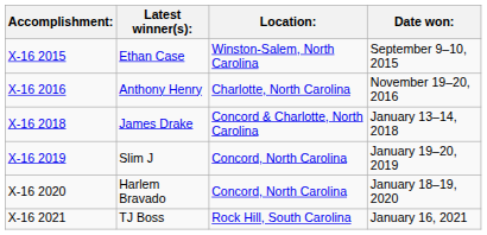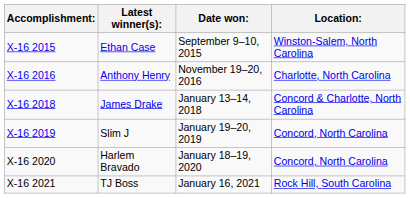 <table class="wikitable">
 <tr>
 <th>Accomplishment:</th>
 <th>Latest winner(s):</th>
+<th>Date won:</th>
 <th>Location:</th>
-<th>Date won:</th>
 </tr>
 <tr>
 <td><a href='#'>X-16 2015</a></td>
 <td><a href='#'>Ethan Case</a></td>
+<td>September 9–10, 2015</td>
 <td><a href='#'>Winston-Salem, North Carolina</a></td>
-<td>September 9–10, 2015</td>
 </tr>
 <tr>
 <td><a href='#'>X-16 2016</a></td>
 <td><a href='#'>Anthony Henry</a></td>
+<td>November 19–20, 2016</td>
 <td><a href='#'>Charlotte, North Carolina</a></td>
-<td>November 19–20, 2016</td>
 </tr>
 <tr>
 <td><a href='#'>X-16 2018</a></td>
 <td><a href='#'>James Drake</a></td>
+<td>January 13–14, 2018</td>
 <td><a href='#'>Concord & Charlotte, North Carolina</a></td>
-<td>January 13–14, 2018</td>
 </tr>
 <tr>
 <td><a href='#'>X-16 2019</a></td>
 <td>Slim J</td>
+<td>January 19–20, 2019</td>
 <td><a href='#'>Concord, North Carolina</a></td>
-<td>January 19–20, 2019</td>
 </tr>
 <tr>
 <td>X-16 2020</td>
 <td>Harlem Bravado</td>
+<td>January 18–19, 2020</td>
 <td><a href='#'>Concord, North Carolina</a></td>
-<td>January 18–19, 2020</td>
 </tr>
 <tr>
 <td>X-16 2021</td>
 <td>TJ Boss</td>
+<td>January 16, 2021</td>
 <td><a href='#'>Rock Hill, South Carolina</a></td>
-<td>January 16, 2021</td>
 </tr>
 </table>
